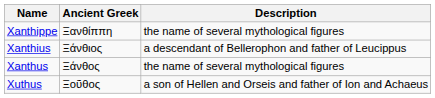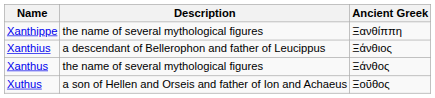 <table class="wikitable">
 <tr>
 <th>Name</th>
+<th>Description</th>
 <th>Ancient Greek</th>
-<th>Description</th>
 </tr>
 <tr>
 <td><a href='#'>Xanthippe</a></td>
+<td>the name of several mythological figures</td>
 <td>Ξανθίππη</td>
-<td>the name of several mythological figures</td>
 </tr>
 <tr>
 <td><a href='#'>Xanthius</a></td>
+<td>a descendant of Bellerophon and father of Leucippus</td>
 <td>Ξάνθιος</td>
-<td>a descendant of Bellerophon and father of Leucippus</td>
 </tr>
 <tr>
 <td><a href='#'>Xanthus</a></td>
+<td>the name of several mythological figures</td>
 <td>Ξάνθος</td>
-<td>the name of several mythological figures</td>
 </tr>
 <tr>
 <td><a href='#'>Xuthus</a></td>
+<td>a son of Hellen and Orseis and father of Ion and Achaeus</td>
 <td>Ξοῦθος</td>
-<td>a son of Hellen and Orseis and father of Ion and Achaeus</td>
 </tr>
 </table>
